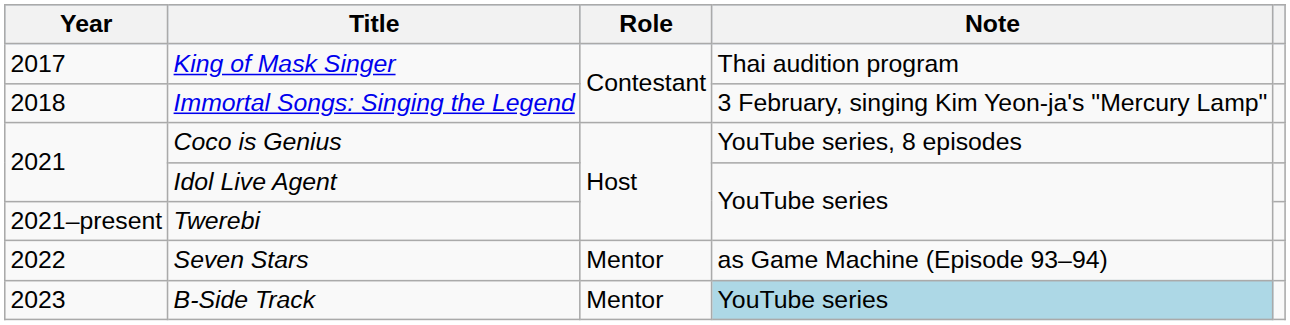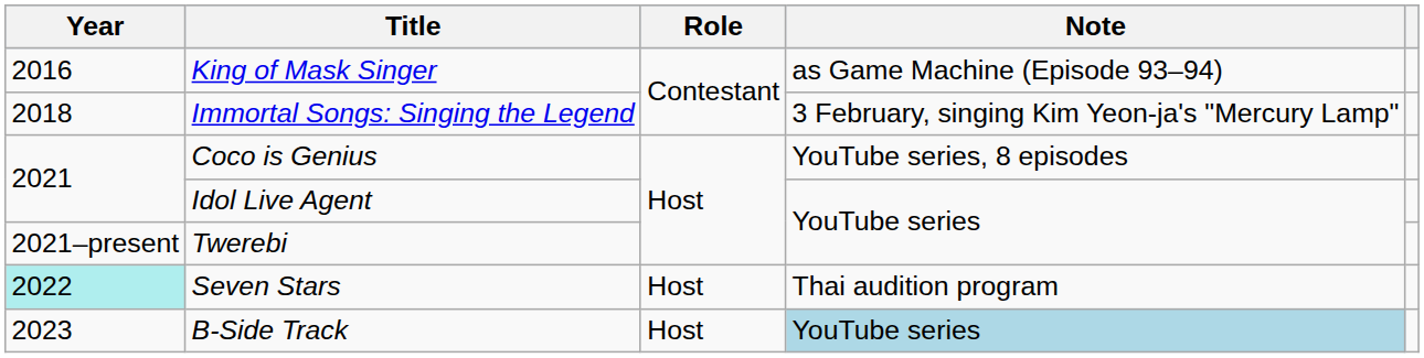 <table class="wikitable sortable">
 <tr style="background:#B0C4DE;">
 <th>Year</th>
 <th>Title</th>
 <th>Role</th>
 <th>Note</th>
 <th></th>
 </tr>
 <tr>
-<td>2017</td>
+<td>2016</td>
 <td><em><a href='#'>King of Mask Singer</a></em></td>
 <td rowspan="2">Contestant</td>
-<td>Thai audition program</td>
+<td>as Game Machine (Episode 93–94)</td>
 <td></td>
 </tr>
 <tr>
 <td>2018</td>
 <td><em><a href='#'>Immortal Songs: Singing the Legend</a></em></td>
 <td>3 February, singing Kim Yeon-ja's "Mercury Lamp"</td>
 <td></td>
 </tr>
 <tr>
 <td rowspan=2>2021</td>
 <td><em>Coco is Genius</em></td>
 <td rowspan="3">Host</td>
 <td>YouTube series, 8 episodes</td>
 <td></td>
 </tr>
 <tr>
 <td><em>Idol Live Agent</em></td>
 <td rowspan="2">YouTube series</td>
 <td></td>
 </tr>
 <tr>
 <td>2021–present</td>
 <td><em>Twerebi</em></td>
 <td></td>
 </tr>
 <tr>
-<td>2022</td>
+<td style="background: paleturquoise;">2022</td>
 <td><em>Seven Stars</em></td>
-<td>Mentor</td>
-<td>as Game Machine (Episode 93–94)</td>
+<td>Host</td>
+<td>Thai audition program</td>
 <td></td>
 </tr>
 <tr>
 <td>2023</td>
 <td><em>B-Side Track</em></td>
-<td>Mentor</td>
+<td>Host</td>
 <td style="background: lightblue;">YouTube series</td>
 <td></td>
 </tr>
 </table>
